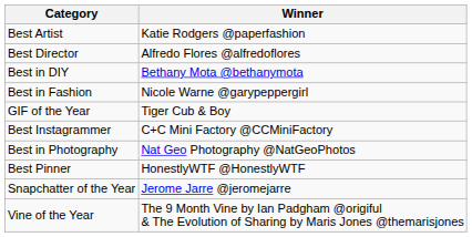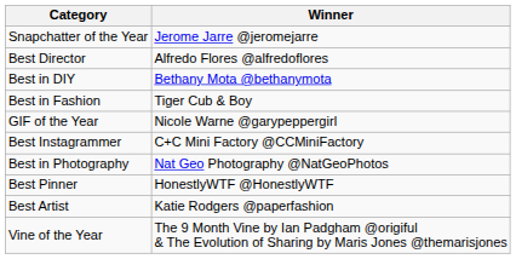 <table class="wikitable">
 <tr>
 <th>Category</th>
 <th>Winner</th>
 </tr>
 <tr>
-<td>Best Artist</td>
-<td>Katie Rodgers @paperfashion</td>
+<td>Snapchatter of the Year</td>
+<td><a href='#'>Jerome Jarre</a> @jeromejarre</td>
 </tr>
 <tr>
 <td>Best Director</td>
 <td>Alfredo Flores @alfredoflores</td>
 </tr>
 <tr>
 <td>Best in DIY</td>
 <td><a href='#'>Bethany Mota @bethanymota</a></td>
 </tr>
 <tr>
 <td>Best in Fashion</td>
-<td>Nicole Warne @garypeppergirl</td>
+<td>Tiger Cub & Boy</td>
 </tr>
 <tr>
 <td>GIF of the Year</td>
-<td>Tiger Cub & Boy</td>
+<td>Nicole Warne @garypeppergirl</td>
 </tr>
 <tr>
 <td>Best Instagrammer</td>
 <td>C+C Mini Factory @CCMiniFactory</td>
 </tr>
 <tr>
 <td>Best in Photography</td>
 <td><a href='#'>Nat Geo</a> Photography @NatGeoPhotos</td>
 </tr>
 <tr>
 <td>Best Pinner</td>
 <td>HonestlyWTF @HonestlyWTF</td>
 </tr>
 <tr>
-<td>Snapchatter of the Year</td>
-<td><a href='#'>Jerome Jarre</a> @jeromejarre</td>
+<td>Best Artist</td>
+<td>Katie Rodgers @paperfashion</td>
 </tr>
 <tr>
 <td>Vine of the Year</td>
 <td>The 9 Month Vine by Ian Padgham @origiful<br>& The Evolution of Sharing by Maris Jones @themarisjones</td>
 </tr>
 </table>
